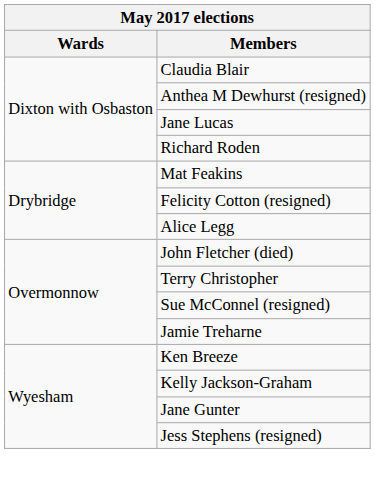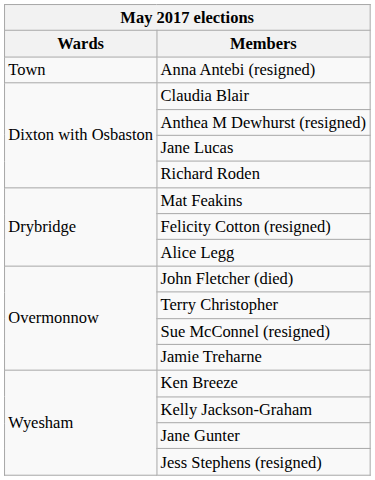 <table class="wikitable">
 <tr>
 <th colspan=2>May 2017 elections</th>
 </tr>
 <tr>
 <th>Wards</th>
 <th>Members</th>
+</tr>
+<tr>
+<td>Town</td>
+<td>Anna Antebi (resigned)</td>
 </tr>
 <tr>
 <td rowspan=4>Dixton with Osbaston</td>
 <td>Claudia Blair</td>
 </tr>
 <tr>
 <td>Anthea M Dewhurst (resigned)</td>
 </tr>
 <tr>
 <td>Jane Lucas</td>
 </tr>
 <tr>
 <td>Richard Roden</td>
 </tr>
 <tr>
 <td rowspan=3>Drybridge</td>
 <td>Mat Feakins</td>
 </tr>
 <tr>
 <td>Felicity Cotton (resigned)</td>
 </tr>
 <tr>
 <td>Alice Legg</td>
 </tr>
 <tr>
 <td rowspan=4>Overmonnow</td>
 <td>John Fletcher (died)</td>
 </tr>
 <tr>
 <td>Terry Christopher</td>
 </tr>
 <tr>
 <td>Sue McConnel (resigned)</td>
 </tr>
 <tr>
 <td>Jamie Treharne</td>
 </tr>
 <tr>
 <td rowspan=4>Wyesham</td>
 <td>Ken Breeze</td>
 </tr>
 <tr>
 <td>Kelly Jackson-Graham</td>
 </tr>
 <tr>
 <td>Jane Gunter</td>
 </tr>
 <tr>
 <td>Jess Stephens (resigned)</td>
 </tr>
 </table>
